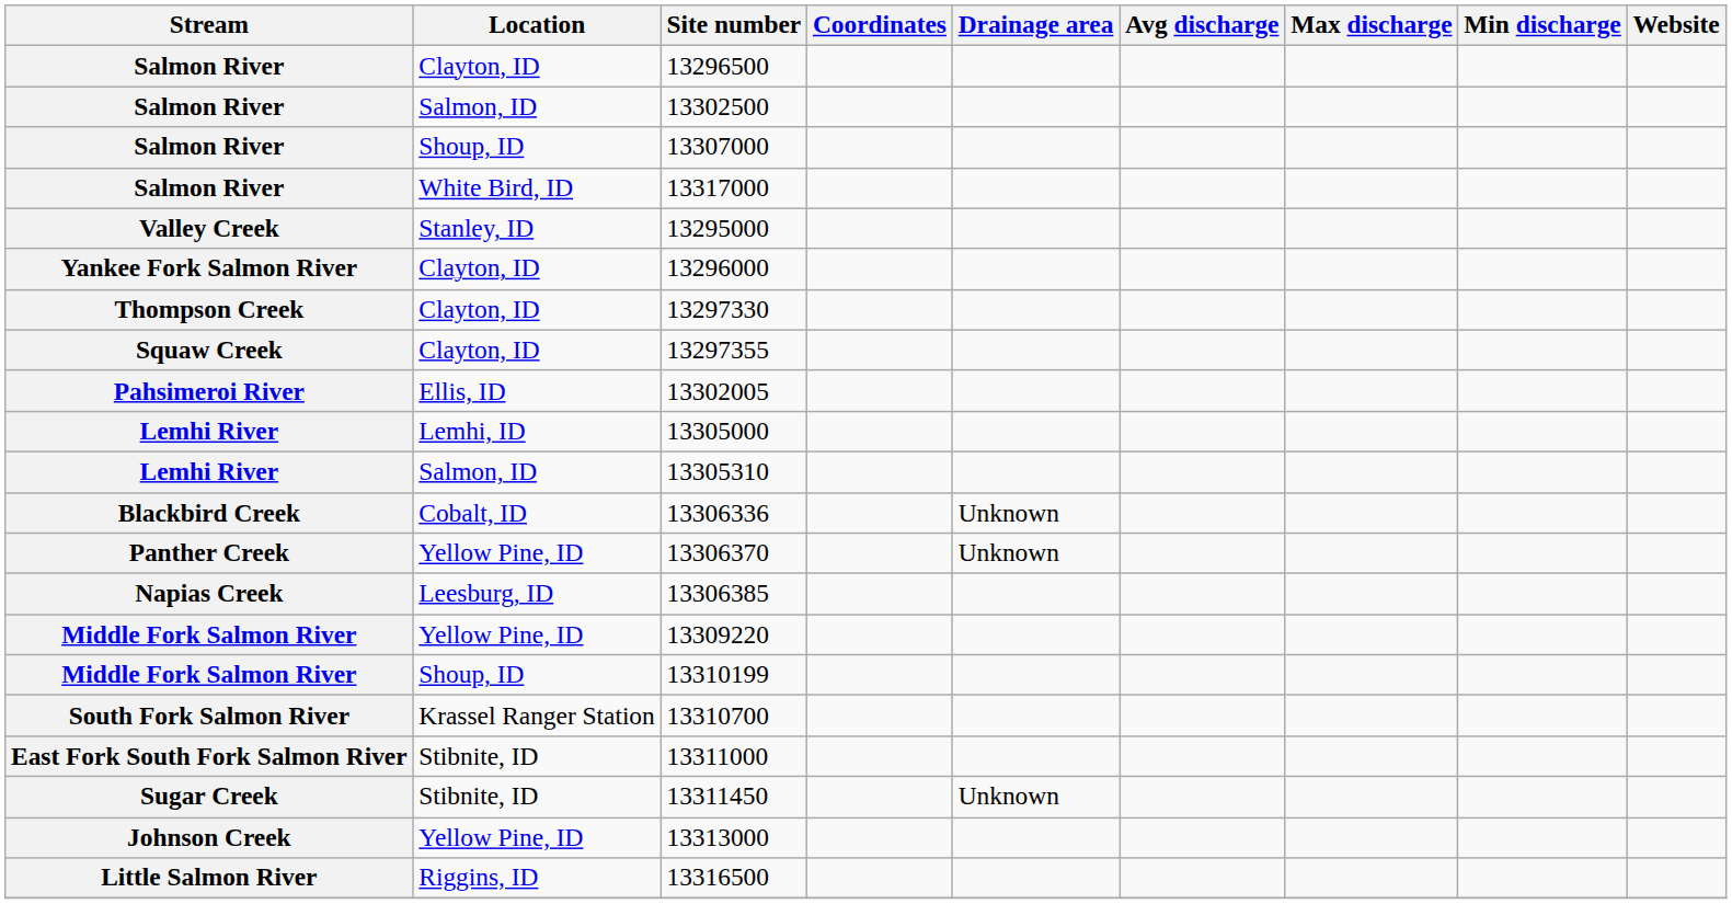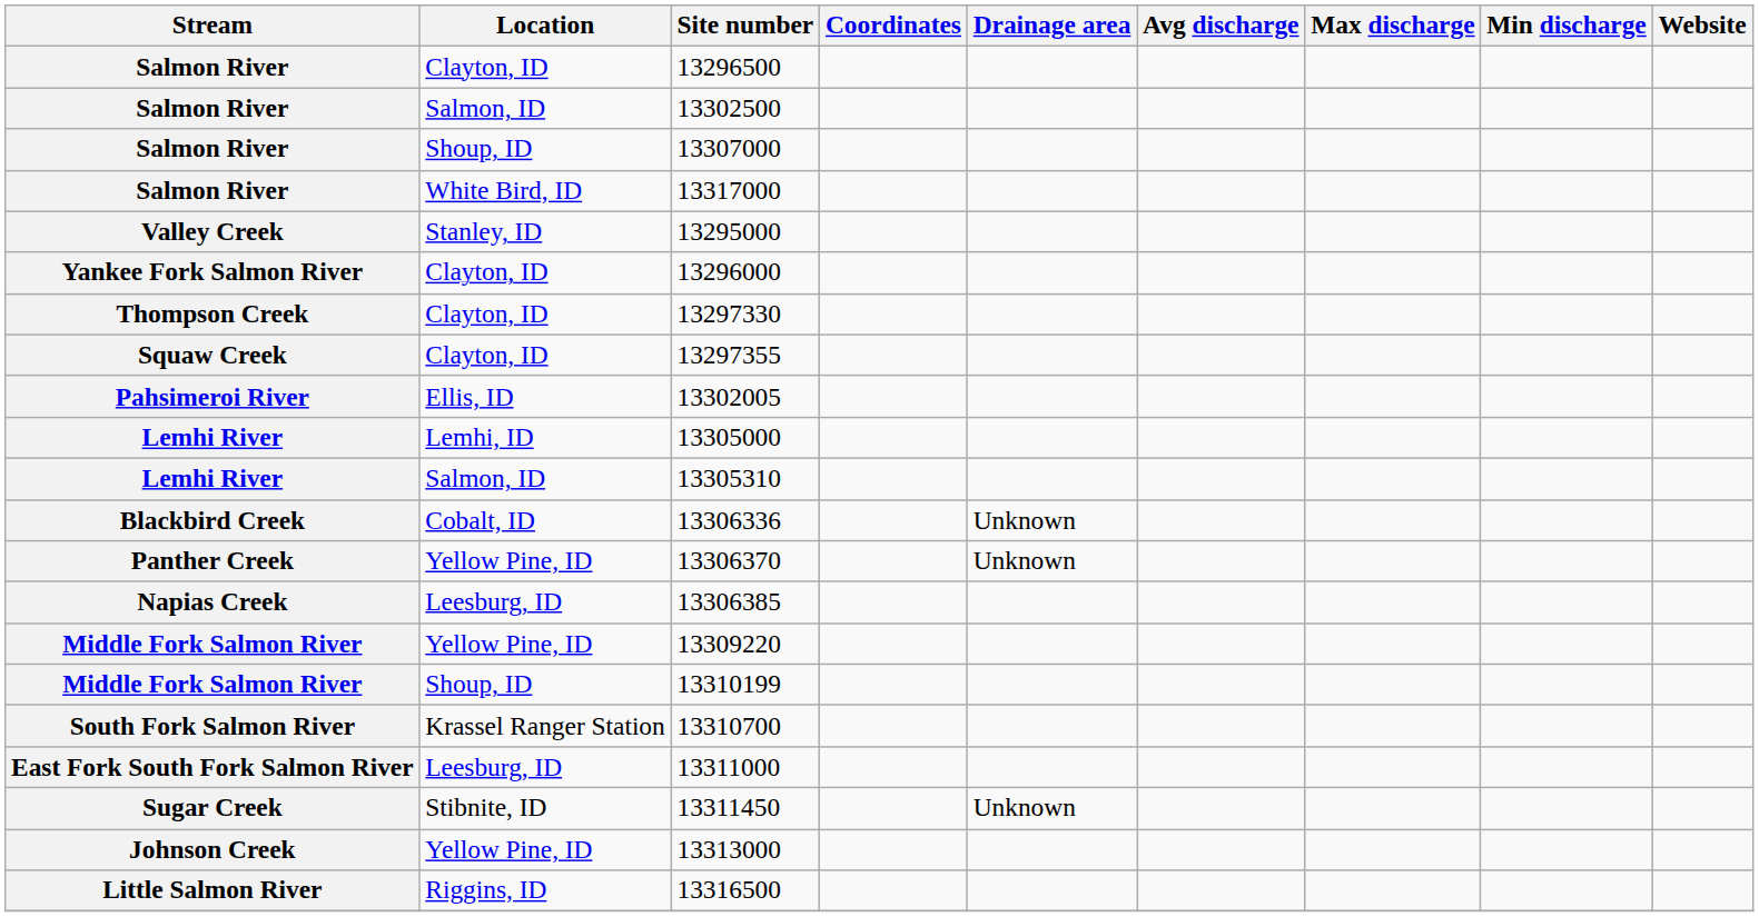 <table class="wikitable sortable">
 <tr>
 <th scope="col">Stream</th>
 <th scope="col">Location</th>
 <th scope="col">Site number</th>
 <th scope="col"><a href='#'>Coordinates</a></th>
 <th scope="col"><a href='#'>Drainage area</a></th>
 <th scope="col">Avg <a href='#'>discharge</a></th>
 <th scope="col">Max <a href='#'>discharge</a></th>
 <th scope="col">Min <a href='#'>discharge</a></th>
 <th scope="col">Website</th>
 </tr>
 <tr>
 <th scope="row">Salmon River</th>
 <td><a href='#'>Clayton, ID</a></td>
 <td>13296500</td>
 <td></td>
 <td></td>
 <td></td>
 <td></td>
 <td></td>
 <td></td>
 </tr>
 <tr>
 <th scope="row">Salmon River</th>
 <td><a href='#'>Salmon, ID</a></td>
 <td>13302500</td>
 <td></td>
 <td></td>
 <td></td>
 <td></td>
 <td></td>
 <td></td>
 </tr>
 <tr>
 <th scope="row">Salmon River</th>
 <td><a href='#'>Shoup, ID</a></td>
 <td>13307000</td>
 <td></td>
 <td></td>
 <td></td>
 <td></td>
 <td></td>
 <td></td>
 </tr>
 <tr>
 <th scope="row">Salmon River</th>
 <td><a href='#'>White Bird, ID</a></td>
 <td>13317000</td>
 <td></td>
 <td></td>
 <td></td>
 <td></td>
 <td></td>
 <td></td>
 </tr>
 <tr>
 <th scope="row">Valley Creek</th>
 <td><a href='#'>Stanley, ID</a></td>
 <td>13295000</td>
 <td></td>
 <td></td>
 <td></td>
 <td></td>
 <td></td>
 <td></td>
 </tr>
 <tr>
 <th scope="row">Yankee Fork Salmon River</th>
 <td><a href='#'>Clayton, ID</a></td>
 <td>13296000</td>
 <td></td>
 <td></td>
 <td></td>
 <td></td>
 <td></td>
 <td></td>
 </tr>
 <tr>
 <th scope="row">Thompson Creek</th>
 <td><a href='#'>Clayton, ID</a></td>
 <td>13297330</td>
 <td></td>
 <td></td>
 <td></td>
 <td></td>
 <td></td>
 <td></td>
 </tr>
 <tr>
 <th scope="row">Squaw Creek</th>
 <td><a href='#'>Clayton, ID</a></td>
 <td>13297355</td>
 <td></td>
 <td></td>
 <td></td>
 <td></td>
 <td></td>
 <td></td>
 </tr>
 <tr>
 <th scope="row"><a href='#'>Pahsimeroi River</a></th>
 <td><a href='#'>Ellis, ID</a></td>
 <td>13302005</td>
 <td></td>
 <td></td>
 <td></td>
 <td></td>
 <td></td>
 <td></td>
 </tr>
 <tr>
 <th scope="row"><a href='#'>Lemhi River</a></th>
 <td><a href='#'>Lemhi, ID</a></td>
 <td>13305000</td>
 <td></td>
 <td></td>
 <td></td>
 <td></td>
 <td></td>
 <td></td>
 </tr>
 <tr>
 <th scope="row"><a href='#'>Lemhi River</a></th>
 <td><a href='#'>Salmon, ID</a></td>
 <td>13305310</td>
 <td></td>
 <td></td>
 <td></td>
 <td></td>
 <td></td>
 <td></td>
 </tr>
 <tr>
 <th scope="row">Blackbird Creek</th>
 <td><a href='#'>Cobalt, ID</a></td>
 <td>13306336</td>
 <td></td>
 <td>Unknown</td>
 <td></td>
 <td></td>
 <td></td>
 <td></td>
 </tr>
 <tr>
 <th scope="row">Panther Creek</th>
 <td><a href='#'>Yellow Pine, ID</a></td>
 <td>13306370</td>
 <td></td>
 <td>Unknown</td>
 <td></td>
 <td></td>
 <td></td>
 <td></td>
 </tr>
 <tr>
 <th scope="row">Napias Creek</th>
 <td><a href='#'>Leesburg, ID</a></td>
 <td>13306385</td>
 <td></td>
 <td></td>
 <td></td>
 <td></td>
 <td></td>
 <td></td>
 </tr>
 <tr>
 <th scope="row"><a href='#'>Middle Fork Salmon River</a></th>
 <td><a href='#'>Yellow Pine, ID</a></td>
 <td>13309220</td>
 <td></td>
 <td></td>
 <td></td>
 <td></td>
 <td></td>
 <td></td>
 </tr>
 <tr>
 <th scope="row"><a href='#'>Middle Fork Salmon River</a></th>
 <td MF Mouth><a href='#'>Shoup, ID</a></td>
 <td>13310199</td>
 <td></td>
 <td></td>
 <td></td>
 <td></td>
 <td></td>
 <td></td>
 </tr>
 <tr>
 <th scope="row">South Fork Salmon River</th>
 <td>Krassel Ranger Station</td>
 <td>13310700</td>
 <td></td>
 <td></td>
 <td></td>
 <td></td>
 <td></td>
 <td></td>
 </tr>
 <tr>
 <th scope="row">East Fork South Fork Salmon River</th>
-<td>Stibnite, ID</td>
+<td><a href='#'>Leesburg, ID</a></td>
 <td>13311000</td>
 <td></td>
 <td></td>
 <td></td>
 <td></td>
 <td></td>
 <td></td>
 </tr>
 <tr>
 <th scope="row">Sugar Creek</th>
 <td>Stibnite, ID</td>
 <td>13311450</td>
 <td></td>
 <td>Unknown</td>
 <td></td>
 <td></td>
 <td></td>
 <td></td>
 </tr>
 <tr>
 <th scope="row">Johnson Creek</th>
 <td><a href='#'>Yellow Pine, ID</a></td>
 <td>13313000</td>
 <td></td>
 <td></td>
 <td></td>
 <td></td>
 <td></td>
 <td></td>
 </tr>
 <tr>
 <th scope="row">Little Salmon River</th>
 <td><a href='#'>Riggins, ID</a></td>
 <td>13316500</td>
 <td></td>
 <td></td>
 <td></td>
 <td></td>
 <td></td>
 <td></td>
 </tr>
 <tr>
 </tr>
 </table>
